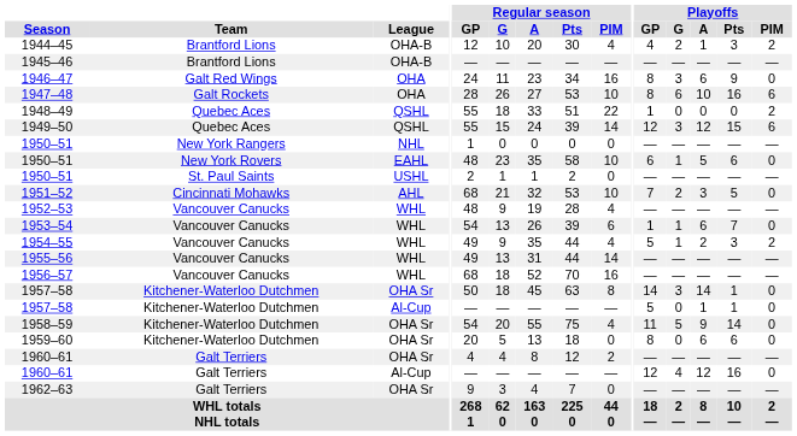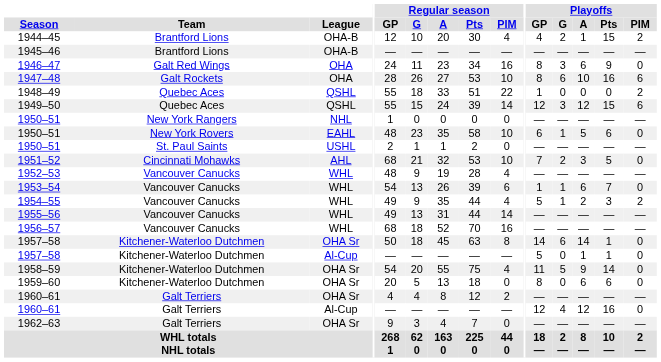 <table border="0" cellpadding="1" cellspacing="0" style="text-align:center; width:60em">
 <tr bgcolor="#e0e0e0">
 <th colspan="3" bgcolor="#ffffff"></th>
 <th rowspan="100" bgcolor="#ffffff"></th>
 <th colspan="5"><a href='#'>Regular season</a></th>
 <th rowspan="100" bgcolor="#ffffff"></th>
 <th colspan="5"><a href='#'>Playoffs</a></th>
 </tr>
 <tr bgcolor="#e0e0e0">
 <th><a href='#'>Season</a></th>
 <th>Team</th>
 <th>League</th>
 <th>GP</th>
 <th><a href='#'>G</a></th>
 <th><a href='#'>A</a></th>
 <th><a href='#'>Pts</a></th>
 <th><a href='#'>PIM</a></th>
 <th>GP</th>
 <th>G</th>
 <th>A</th>
 <th>Pts</th>
 <th>PIM</th>
 </tr>
 <tr>
 <td>1944–45</td>
 <td><a href='#'>Brantford Lions</a></td>
 <td>OHA-B</td>
 <td>12</td>
 <td>10</td>
 <td>20</td>
 <td>30</td>
 <td>4</td>
 <td>4</td>
 <td>2</td>
 <td>1</td>
-<td>3</td>
+<td>15</td>
 <td>2</td>
 </tr>
 <tr bgcolor="#f0f0f0">
 <td>1945–46</td>
 <td>Brantford Lions</td>
 <td>OHA-B</td>
 <td>—</td>
 <td>—</td>
 <td>—</td>
 <td>—</td>
 <td>—</td>
 <td>—</td>
 <td>—</td>
 <td>—</td>
 <td>—</td>
 <td>—</td>
 </tr>
 <tr>
 <td><a href='#'>1946–47</a></td>
 <td><a href='#'>Galt Red Wings</a></td>
 <td><a href='#'>OHA</a></td>
 <td>24</td>
 <td>11</td>
 <td>23</td>
 <td>34</td>
 <td>16</td>
 <td>8</td>
 <td>3</td>
 <td>6</td>
 <td>9</td>
 <td>0</td>
 </tr>
 <tr bgcolor="#f0f0f0">
 <td><a href='#'>1947–48</a></td>
 <td><a href='#'>Galt Rockets</a></td>
 <td>OHA</td>
 <td>28</td>
 <td>26</td>
 <td>27</td>
 <td>53</td>
 <td>10</td>
 <td>8</td>
 <td>6</td>
 <td>10</td>
 <td>16</td>
 <td>6</td>
 </tr>
 <tr>
 <td>1948–49</td>
 <td><a href='#'>Quebec Aces</a></td>
 <td><a href='#'>QSHL</a></td>
 <td>55</td>
 <td>18</td>
 <td>33</td>
 <td>51</td>
 <td>22</td>
 <td>1</td>
 <td>0</td>
 <td>0</td>
 <td>0</td>
 <td>2</td>
 </tr>
 <tr bgcolor="#f0f0f0">
 <td>1949–50</td>
 <td>Quebec Aces</td>
 <td>QSHL</td>
 <td>55</td>
 <td>15</td>
 <td>24</td>
 <td>39</td>
 <td>14</td>
 <td>12</td>
 <td>3</td>
 <td>12</td>
 <td>15</td>
 <td>6</td>
 </tr>
 <tr>
 <td><a href='#'>1950–51</a></td>
 <td><a href='#'>New York Rangers</a></td>
 <td><a href='#'>NHL</a></td>
 <td>1</td>
 <td>0</td>
 <td>0</td>
 <td>0</td>
 <td>0</td>
 <td>—</td>
 <td>—</td>
 <td>—</td>
 <td>—</td>
 <td>—</td>
 </tr>
 <tr bgcolor="#f0f0f0">
 <td>1950–51</td>
 <td><a href='#'>New York Rovers</a></td>
 <td><a href='#'>EAHL</a></td>
 <td>48</td>
 <td>23</td>
 <td>35</td>
 <td>58</td>
 <td>10</td>
 <td>6</td>
 <td>1</td>
 <td>5</td>
 <td>6</td>
 <td>0</td>
 </tr>
 <tr>
 <td><a href='#'>1950–51</a></td>
 <td><a href='#'>St. Paul Saints</a></td>
 <td><a href='#'>USHL</a></td>
 <td>2</td>
 <td>1</td>
 <td>1</td>
 <td>2</td>
 <td>0</td>
 <td>—</td>
 <td>—</td>
 <td>—</td>
 <td>—</td>
 <td>—</td>
 </tr>
 <tr bgcolor="#f0f0f0">
 <td><a href='#'>1951–52</a></td>
 <td><a href='#'>Cincinnati Mohawks</a></td>
 <td><a href='#'>AHL</a></td>
 <td>68</td>
 <td>21</td>
 <td>32</td>
 <td>53</td>
 <td>10</td>
 <td>7</td>
 <td>2</td>
 <td>3</td>
 <td>5</td>
 <td>0</td>
 </tr>
 <tr>
 <td><a href='#'>1952–53</a></td>
 <td><a href='#'>Vancouver Canucks</a></td>
 <td><a href='#'>WHL</a></td>
 <td>48</td>
 <td>9</td>
 <td>19</td>
 <td>28</td>
 <td>4</td>
 <td>—</td>
 <td>—</td>
 <td>—</td>
 <td>—</td>
 <td>—</td>
 </tr>
 <tr bgcolor="#f0f0f0">
 <td><a href='#'>1953–54</a></td>
 <td>Vancouver Canucks</td>
 <td>WHL</td>
 <td>54</td>
 <td>13</td>
 <td>26</td>
 <td>39</td>
 <td>6</td>
 <td>1</td>
 <td>1</td>
 <td>6</td>
 <td>7</td>
 <td>0</td>
 </tr>
 <tr>
 <td><a href='#'>1954–55</a></td>
 <td>Vancouver Canucks</td>
 <td>WHL</td>
 <td>49</td>
 <td>9</td>
 <td>35</td>
 <td>44</td>
 <td>4</td>
 <td>5</td>
 <td>1</td>
 <td>2</td>
 <td>3</td>
 <td>2</td>
 </tr>
 <tr bgcolor="#f0f0f0">
 <td><a href='#'>1955–56</a></td>
 <td>Vancouver Canucks</td>
 <td>WHL</td>
 <td>49</td>
 <td>13</td>
 <td>31</td>
 <td>44</td>
 <td>14</td>
 <td>—</td>
 <td>—</td>
 <td>—</td>
 <td>—</td>
 <td>—</td>
 </tr>
 <tr>
 <td><a href='#'>1956–57</a></td>
 <td>Vancouver Canucks</td>
 <td>WHL</td>
 <td>68</td>
 <td>18</td>
 <td>52</td>
 <td>70</td>
 <td>16</td>
 <td>—</td>
 <td>—</td>
 <td>—</td>
 <td>—</td>
 <td>—</td>
 </tr>
 <tr bgcolor="#f0f0f0">
 <td>1957–58</td>
 <td><a href='#'>Kitchener-Waterloo Dutchmen</a></td>
 <td><a href='#'>OHA Sr</a></td>
 <td>50</td>
 <td>18</td>
 <td>45</td>
 <td>63</td>
 <td>8</td>
 <td>14</td>
-<td>3</td>
+<td>6</td>
 <td>14</td>
 <td>1</td>
 <td>0</td>
 </tr>
 <tr>
 <td><a href='#'>1957–58</a></td>
 <td>Kitchener-Waterloo Dutchmen</td>
 <td><a href='#'>Al-Cup</a></td>
 <td>—</td>
 <td>—</td>
 <td>—</td>
 <td>—</td>
 <td>—</td>
 <td>5</td>
 <td>0</td>
 <td>1</td>
 <td>1</td>
 <td>0</td>
 </tr>
 <tr bgcolor="#f0f0f0">
 <td>1958–59</td>
 <td>Kitchener-Waterloo Dutchmen</td>
 <td>OHA Sr</td>
 <td>54</td>
 <td>20</td>
 <td>55</td>
 <td>75</td>
 <td>4</td>
 <td>11</td>
 <td>5</td>
 <td>9</td>
 <td>14</td>
 <td>0</td>
 </tr>
 <tr>
 <td>1959–60</td>
 <td>Kitchener-Waterloo Dutchmen</td>
 <td>OHA Sr</td>
 <td>20</td>
 <td>5</td>
 <td>13</td>
 <td>18</td>
 <td>0</td>
 <td>8</td>
 <td>0</td>
 <td>6</td>
 <td>6</td>
 <td>0</td>
 </tr>
 <tr bgcolor="#f0f0f0">
 <td>1960–61</td>
 <td><a href='#'>Galt Terriers</a></td>
 <td>OHA Sr</td>
 <td>4</td>
 <td>4</td>
 <td>8</td>
 <td>12</td>
 <td>2</td>
 <td>—</td>
 <td>—</td>
 <td>—</td>
 <td>—</td>
 <td>—</td>
 </tr>
 <tr>
 <td><a href='#'>1960–61</a></td>
 <td>Galt Terriers</td>
 <td>Al-Cup</td>
 <td>—</td>
 <td>—</td>
 <td>—</td>
 <td>—</td>
 <td>—</td>
 <td>12</td>
 <td>4</td>
 <td>12</td>
 <td>16</td>
 <td>0</td>
 </tr>
 <tr bgcolor="#f0f0f0">
 <td>1962–63</td>
 <td>Galt Terriers</td>
 <td>OHA Sr</td>
 <td>9</td>
 <td>3</td>
 <td>4</td>
 <td>7</td>
 <td>0</td>
 <td>—</td>
 <td>—</td>
 <td>—</td>
 <td>—</td>
 <td>—</td>
 </tr>
 <tr bgcolor="#e0e0e0">
 <th colspan="3">WHL totals</th>
 <th>268</th>
 <th>62</th>
 <th>163</th>
 <th>225</th>
 <th>44</th>
 <th>18</th>
 <th>2</th>
 <th>8</th>
 <th>10</th>
 <th>2</th>
 </tr>
 <tr bgcolor="#e0e0e0">
 <th colspan="3">NHL totals</th>
 <th>1</th>
 <th>0</th>
 <th>0</th>
 <th>0</th>
 <th>0</th>
 <th>—</th>
 <th>—</th>
 <th>—</th>
 <th>—</th>
 <th>—</th>
 </tr>
 </table>
